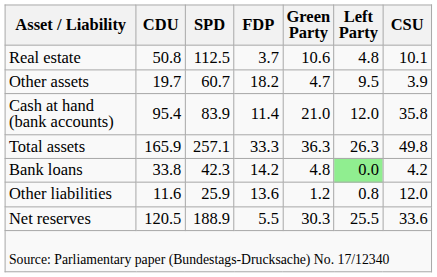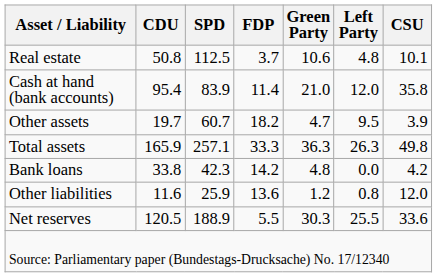 <table class="wikitable " style="border:1px black; line-height:1em; float:right; margin-left:1em;text-align: right;">
 <tr>
 <th style="width:120px;">Asset / Liability</th>
 <th style="width:40px;">CDU</th>
 <th style="width:40px;">SPD</th>
 <th style="width:40px;">FDP</th>
 <th style="width:40px;">Green Party</th>
 <th style="width:40px;">Left Party</th>
 <th style="width:40px;">CSU</th>
 </tr>
 <tr>
 <td style="text-align: left;">Real estate</td>
 <td>50.8</td>
 <td>112.5</td>
 <td>3.7</td>
 <td>10.6</td>
 <td>4.8</td>
 <td>10.1</td>
 </tr>
 <tr>
+<td style="text-align: left;">Cash at hand <br>(bank accounts)</td>
+<td>95.4</td>
+<td>83.9</td>
+<td>11.4</td>
+<td>21.0</td>
+<td>12.0</td>
+<td>35.8</td>
+</tr>
+<tr>
 <td style="text-align: left;">Other assets</td>
 <td>19.7</td>
 <td>60.7</td>
 <td>18.2</td>
 <td>4.7</td>
 <td>9.5</td>
 <td>3.9</td>
-</tr>
-<tr>
-<td style="text-align: left;">Cash at hand <br>(bank accounts)</td>
-<td>95.4</td>
-<td>83.9</td>
-<td>11.4</td>
-<td>21.0</td>
-<td>12.0</td>
-<td>35.8</td>
 </tr>
 <tr>
 <td style="text-align: left;">Total assets</td>
 <td>165.9</td>
 <td>257.1</td>
 <td>33.3</td>
 <td>36.3</td>
 <td>26.3</td>
 <td>49.8</td>
 </tr>
 <tr>
 <td style="text-align: left;">Bank loans</td>
 <td>33.8</td>
 <td>42.3</td>
 <td>14.2</td>
 <td>4.8</td>
-<td style="background: lightgreen;">0.0</td>
+<td>0.0</td>
 <td>4.2</td>
 </tr>
 <tr>
 <td style="text-align: left;">Other liabilities</td>
 <td>11.6</td>
 <td>25.9</td>
 <td>13.6</td>
 <td>1.2</td>
 <td>0.8</td>
 <td>12.0</td>
 </tr>
 <tr>
 <td style="text-align: left;">Net reserves</td>
 <td>120.5</td>
 <td>188.9</td>
 <td>5.5</td>
 <td>30.3</td>
 <td>25.5</td>
 <td>33.6</td>
 </tr>
 <tr class="sortbottom">
 <td colspan="7" style="text-align:left;"><br><small> Source: Parliamentary paper (Bundestags-Drucksache) No. 17/12340</small></td>
 </tr>
 </table>
